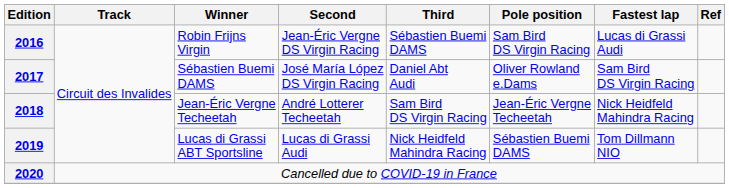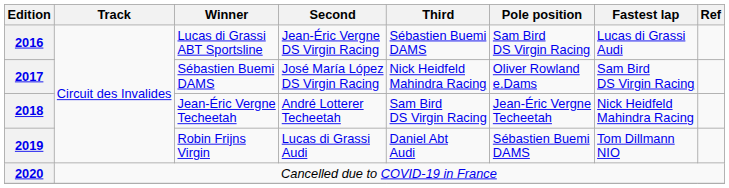 <table Class = "wikitable" style = "font-size: 90%;">
 <tr>
 <th>Edition</th>
 <th>Track</th>
 <th>Winner</th>
 <th>Second</th>
 <th>Third</th>
 <th>Pole position</th>
 <th>Fastest lap</th>
 <th>Ref</th>
 </tr>
 <tr>
 <th><a href='#'>2016</a></th>
 <td rowspan=4><a href='#'>Circuit des Invalides</a></td>
-<td> <a href='#'>Robin Frijns</a><br><a href='#'>Virgin</a></td>
+<td> <a href='#'>Lucas di Grassi</a><br><a href='#'>ABT Sportsline</a></td>
 <td> <a href='#'>Jean-Éric Vergne</a><br><a href='#'>DS Virgin Racing</a></td>
 <td> <a href='#'>Sébastien Buemi</a><br><a href='#'>DAMS</a></td>
 <td> <a href='#'>Sam Bird</a><br><a href='#'>DS Virgin Racing</a></td>
 <td> <a href='#'>Lucas di Grassi</a><br><a href='#'>Audi</a></td>
 <td align="center"></td>
 </tr>
 <tr>
 <th><a href='#'>2017</a></th>
 <td> <a href='#'>Sébastien Buemi</a><br><a href='#'>DAMS</a></td>
 <td> <a href='#'>José María López</a><br><a href='#'>DS Virgin Racing</a></td>
-<td> <a href='#'>Daniel Abt</a><br><a href='#'>Audi</a></td>
+<td> <a href='#'>Nick Heidfeld</a><br><a href='#'>Mahindra Racing</a></td>
 <td> <a href='#'>Oliver Rowland</a><br><a href='#'>e.Dams</a></td>
 <td> <a href='#'>Sam Bird</a><br><a href='#'>DS Virgin Racing</a></td>
 <td align="center"></td>
 </tr>
 <tr>
 <th><a href='#'>2018</a></th>
 <td> <a href='#'>Jean-Éric Vergne</a><br><a href='#'>Techeetah</a></td>
 <td> <a href='#'>André Lotterer</a><br><a href='#'>Techeetah</a></td>
 <td> <a href='#'>Sam Bird</a><br><a href='#'>DS Virgin Racing</a></td>
 <td> <a href='#'>Jean-Éric Vergne</a><br><a href='#'>Techeetah</a></td>
 <td> <a href='#'>Nick Heidfeld</a><br><a href='#'>Mahindra Racing</a></td>
 <td align="center"></td>
 </tr>
 <tr>
 <th><a href='#'>2019</a></th>
-<td> <a href='#'>Lucas di Grassi</a><br><a href='#'>ABT Sportsline</a></td>
+<td> <a href='#'>Robin Frijns</a><br><a href='#'>Virgin</a></td>
 <td> <a href='#'>Lucas di Grassi</a><br><a href='#'>Audi</a></td>
-<td> <a href='#'>Nick Heidfeld</a><br><a href='#'>Mahindra Racing</a></td>
+<td> <a href='#'>Daniel Abt</a><br><a href='#'>Audi</a></td>
 <td> <a href='#'>Sébastien Buemi</a><br><a href='#'>DAMS</a></td>
 <td> <a href='#'>Tom Dillmann</a><br><a href='#'>NIO</a></td>
 <td align="center"></td>
 </tr>
 <tr>
 <th><a href='#'>2020</a></th>
 <td colspan="7" align=center><em>Cancelled due to <a href='#'>COVID-19 in France</a></em></td>
 </tr>
 <tr>
 </tr>
 </table>
